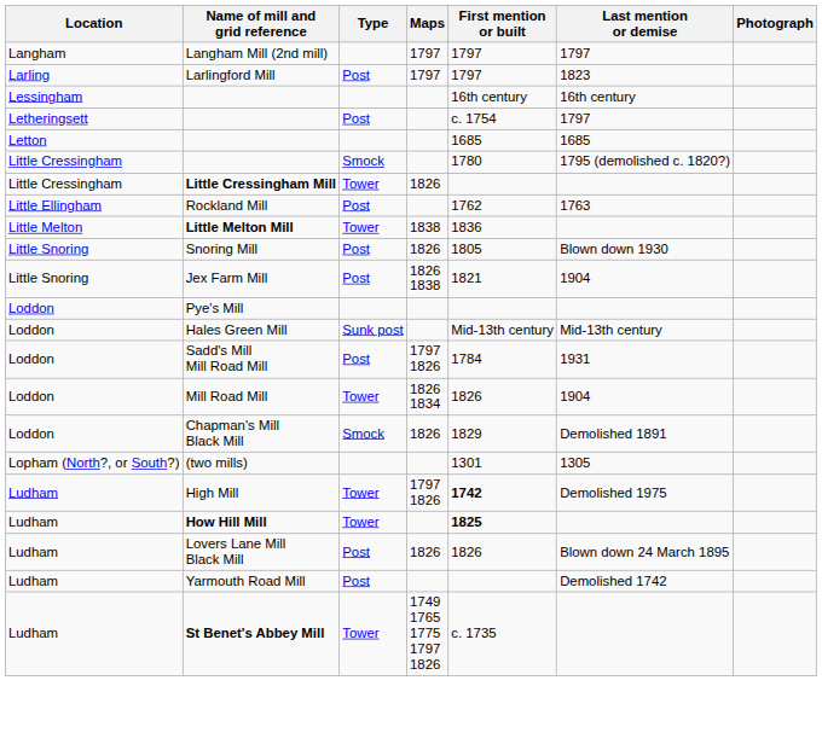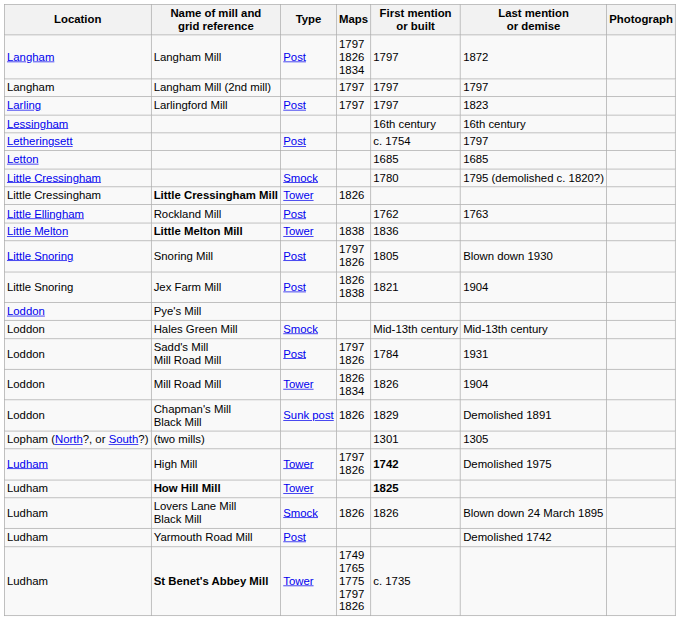 <table class="wikitable">
 <tr>
 <th>Location</th>
 <th>Name of mill and<br>grid reference</th>
 <th>Type</th>
 <th>Maps</th>
 <th>First mention<br>or built</th>
 <th>Last mention<br> or demise</th>
 <th>Photograph</th>
+</tr>
+<tr>
+<td><a href='#'>Langham</a></td>
+<td>Langham Mill<br></td>
+<td><a href='#'>Post</a></td>
+<td>1797<br>1826<br>1834</td>
+<td>1797</td>
+<td>1872<br></td>
+<td></td>
 </tr>
 <tr>
 <td>Langham</td>
 <td>Langham Mill (2nd mill)<br></td>
 <td></td>
 <td>1797</td>
 <td>1797</td>
 <td>1797<br></td>
 <td></td>
 </tr>
 <tr>
 <td><a href='#'>Larling</a></td>
 <td>Larlingford Mill<br></td>
 <td><a href='#'>Post</a></td>
 <td>1797</td>
 <td>1797</td>
 <td>1823<br></td>
 <td></td>
 </tr>
 <tr>
 <td><a href='#'>Lessingham</a></td>
 <td></td>
 <td></td>
 <td></td>
 <td>16th century</td>
 <td>16th century<br></td>
 <td></td>
 </tr>
 <tr>
 <td><a href='#'>Letheringsett</a></td>
 <td></td>
 <td><a href='#'>Post</a></td>
 <td></td>
 <td>c. 1754</td>
 <td>1797<br></td>
 <td></td>
 </tr>
 <tr>
 <td><a href='#'>Letton</a></td>
 <td></td>
 <td></td>
 <td></td>
 <td>1685</td>
 <td>1685<br></td>
 <td></td>
 </tr>
 <tr>
 <td><a href='#'>Little Cressingham</a></td>
 <td></td>
 <td><a href='#'>Smock</a></td>
 <td></td>
 <td>1780</td>
 <td>1795 (demolished c. 1820?)<br></td>
 <td></td>
 </tr>
 <tr>
 <td>Little Cressingham</td>
 <td><strong>Little Cressingham Mill</strong><br></td>
 <td><a href='#'>Tower</a></td>
 <td>1826</td>
 <td></td>
 <td></td>
 <td></td>
 </tr>
 <tr>
 <td><a href='#'>Little Ellingham</a></td>
 <td>Rockland Mill</td>
 <td><a href='#'>Post</a></td>
 <td></td>
 <td>1762</td>
 <td>1763<br></td>
 <td></td>
 </tr>
 <tr>
 <td><a href='#'>Little Melton</a></td>
 <td><strong>Little Melton Mill</strong><br></td>
 <td><a href='#'>Tower</a></td>
 <td>1838</td>
 <td>1836</td>
 <td></td>
 <td></td>
 </tr>
 <tr>
 <td><a href='#'>Little Snoring</a></td>
 <td>Snoring Mill<br></td>
 <td><a href='#'>Post</a></td>
-<td>1826</td>
+<td>1797<br>1826</td>
 <td>1805</td>
 <td>Blown down 1930<br></td>
 <td></td>
 </tr>
 <tr>
 <td>Little Snoring</td>
 <td>Jex Farm Mill<br></td>
 <td><a href='#'>Post</a></td>
 <td>1826<br>1838</td>
 <td>1821</td>
 <td>1904<br></td>
 <td></td>
 </tr>
 <tr>
 <td><a href='#'>Loddon</a></td>
 <td>Pye's Mill</td>
 <td></td>
 <td></td>
 <td></td>
 <td></td>
 <td></td>
 </tr>
 <tr>
 <td>Loddon</td>
 <td>Hales Green Mill<br></td>
-<td><a href='#'>Sunk post</a></td>
+<td><a href='#'>Smock</a></td>
 <td></td>
 <td>Mid-13th century</td>
 <td>Mid-13th century<br></td>
 <td></td>
 </tr>
 <tr>
 <td>Loddon</td>
 <td>Sadd's Mill<br>Mill Road Mill<br></td>
 <td><a href='#'>Post</a></td>
 <td>1797<br>1826</td>
 <td>1784</td>
 <td>1931<br></td>
 <td></td>
 </tr>
 <tr>
 <td>Loddon</td>
 <td>Mill Road Mill<br></td>
 <td><a href='#'>Tower</a></td>
 <td>1826<br>1834</td>
 <td>1826</td>
 <td>1904<br></td>
 <td></td>
 </tr>
 <tr>
 <td>Loddon</td>
 <td>Chapman's Mill<br>Black Mill<br></td>
-<td><a href='#'>Smock</a></td>
+<td><a href='#'>Sunk post</a></td>
 <td>1826</td>
 <td>1829</td>
 <td>Demolished 1891<br></td>
 <td></td>
 </tr>
 <tr>
 <td>Lopham (<a href='#'>North</a>?, or <a href='#'>South</a>?)</td>
 <td>(two mills)</td>
 <td></td>
 <td></td>
 <td>1301</td>
 <td>1305<br></td>
 <td></td>
 </tr>
 <tr>
 <td><a href='#'>Ludham</a></td>
 <td>High Mill<br></td>
 <td><a href='#'>Tower</a></td>
 <td>1797<br>1826</td>
 <td><strong>1742</strong></td>
 <td>Demolished 1975<br></td>
 <td></td>
 </tr>
 <tr>
 <td>Ludham</td>
 <td><strong>How Hill Mill</strong><br></td>
 <td><a href='#'>Tower</a></td>
 <td></td>
 <td><strong>1825</strong></td>
 <td></td>
 <td></td>
 </tr>
 <tr>
 <td>Ludham</td>
 <td>Lovers Lane Mill<br>Black Mill<br></td>
-<td><a href='#'>Post</a></td>
+<td><a href='#'>Smock</a></td>
 <td>1826</td>
 <td>1826</td>
 <td>Blown down 24 March 1895<br></td>
 <td></td>
 </tr>
 <tr>
 <td>Ludham</td>
 <td>Yarmouth Road Mill<br></td>
 <td><a href='#'>Post</a></td>
 <td></td>
 <td></td>
 <td>Demolished 1742<br></td>
 <td></td>
 </tr>
 <tr>
 <td>Ludham</td>
 <td><strong>St Benet's Abbey Mill</strong><br></td>
 <td><a href='#'>Tower</a></td>
 <td>1749<br>1765<br>1775<br>1797<br>1826</td>
 <td>c. 1735</td>
 <td><br></td>
 <td></td>
 </tr>
 </table>
